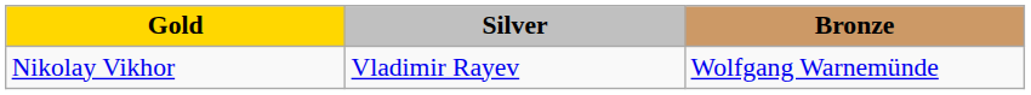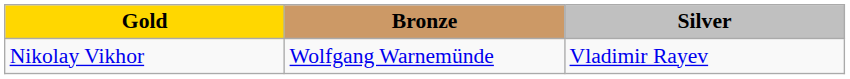 <table class="wikitable" style="text-align:left">
 <tr align="center">
 <td width=200 bgcolor=gold><strong>Gold</strong></td>
+<td width=200 bgcolor=CC9966><strong>Bronze</strong></td>
 <td width=200 bgcolor=silver><strong>Silver</strong></td>
-<td width=200 bgcolor=CC9966><strong>Bronze</strong></td>
 </tr>
 <tr>
 <td><a href='#'>Nikolay Vikhor</a><br><em></em></td>
+<td><a href='#'>Wolfgang Warnemünde</a><br><em></em></td>
 <td><a href='#'>Vladimir Rayev</a><br><em></em></td>
-<td><a href='#'>Wolfgang Warnemünde</a><br><em></em></td>
 </tr>
 </table>
